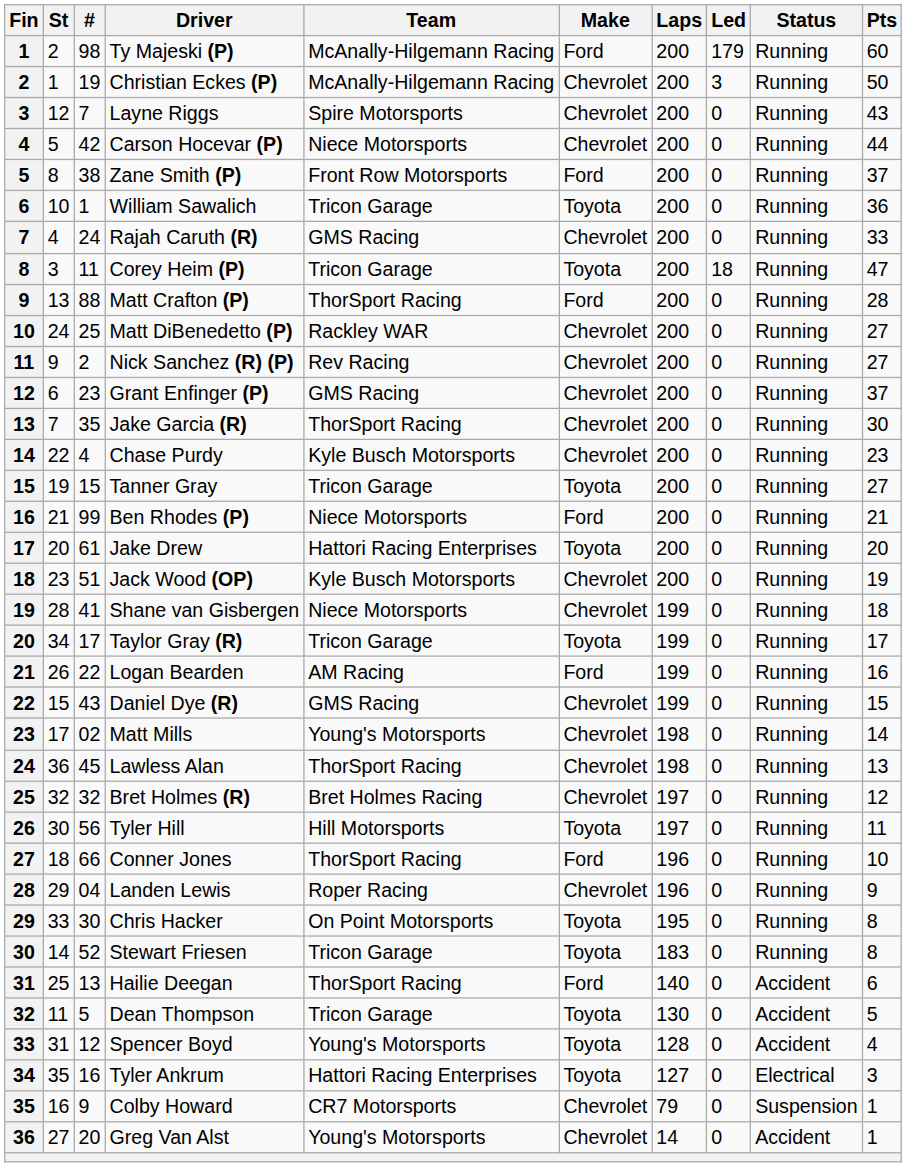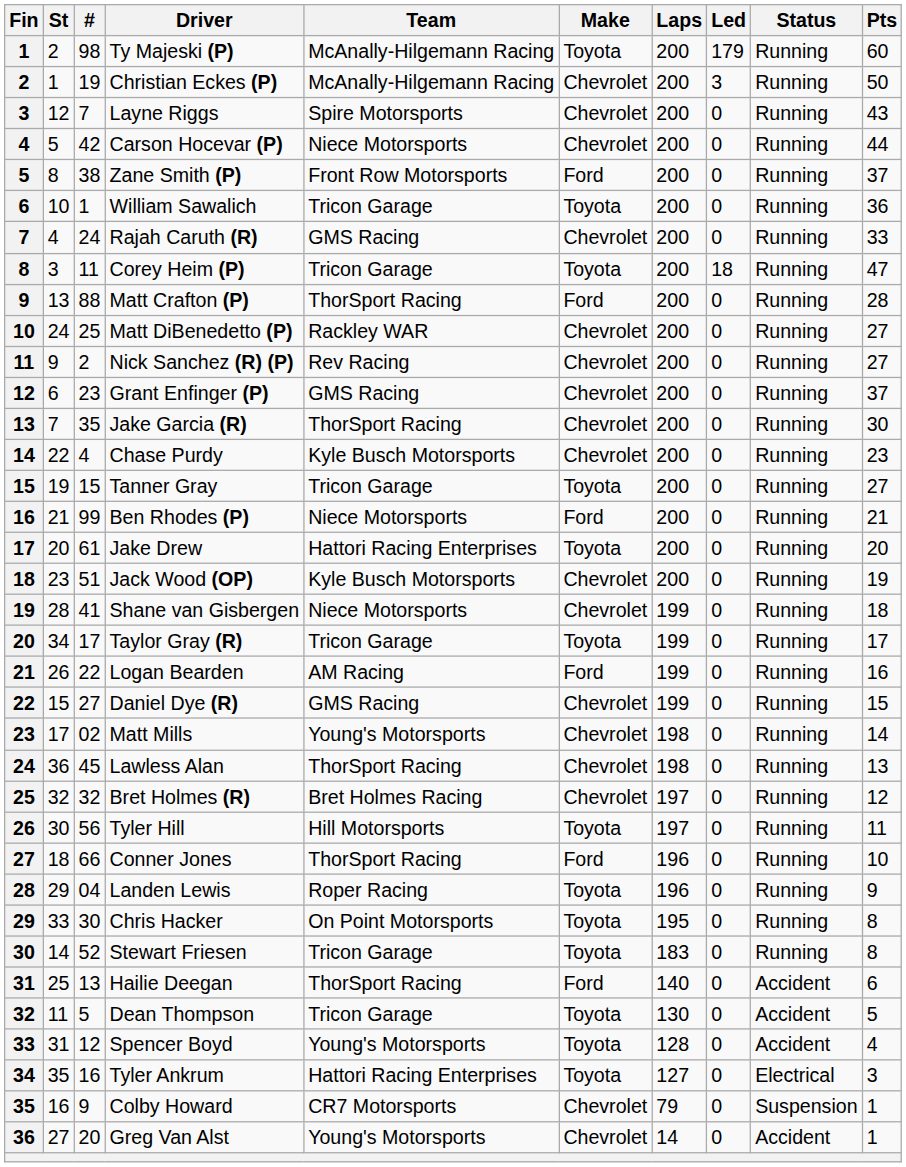 <table class="wikitable" style="font-size:95%">
 <tr>
 <th>Fin</th>
 <th>St</th>
 <th>#</th>
 <th>Driver</th>
 <th>Team</th>
 <th>Make</th>
 <th>Laps</th>
 <th>Led</th>
 <th>Status</th>
 <th>Pts</th>
 </tr>
 <tr>
 <th>1</th>
 <td>2</td>
 <td>98</td>
 <td>Ty Majeski <strong>(P)</strong></td>
 <td>McAnally-Hilgemann Racing</td>
-<td>Ford</td>
+<td>Toyota</td>
 <td>200</td>
 <td>179</td>
 <td>Running</td>
 <td>60</td>
 </tr>
 <tr>
 <th>2</th>
 <td>1</td>
 <td>19</td>
 <td>Christian Eckes <strong>(P)</strong></td>
 <td>McAnally-Hilgemann Racing</td>
 <td>Chevrolet</td>
 <td>200</td>
 <td>3</td>
 <td>Running</td>
 <td>50</td>
 </tr>
 <tr>
 <th>3</th>
 <td>12</td>
 <td>7</td>
 <td>Layne Riggs</td>
 <td>Spire Motorsports</td>
 <td>Chevrolet</td>
 <td>200</td>
 <td>0</td>
 <td>Running</td>
 <td>43</td>
 </tr>
 <tr>
 <th>4</th>
 <td>5</td>
 <td>42</td>
 <td>Carson Hocevar <strong>(P)</strong></td>
 <td>Niece Motorsports</td>
 <td>Chevrolet</td>
 <td>200</td>
 <td>0</td>
 <td>Running</td>
 <td>44</td>
 </tr>
 <tr>
 <th>5</th>
 <td>8</td>
 <td>38</td>
 <td>Zane Smith <strong>(P)</strong></td>
 <td>Front Row Motorsports</td>
 <td>Ford</td>
 <td>200</td>
 <td>0</td>
 <td>Running</td>
 <td>37</td>
 </tr>
 <tr>
 <th>6</th>
 <td>10</td>
 <td>1</td>
 <td>William Sawalich</td>
 <td>Tricon Garage</td>
 <td>Toyota</td>
 <td>200</td>
 <td>0</td>
 <td>Running</td>
 <td>36</td>
 </tr>
 <tr>
 <th>7</th>
 <td>4</td>
 <td>24</td>
 <td>Rajah Caruth <strong>(R)</strong></td>
 <td>GMS Racing</td>
 <td>Chevrolet</td>
 <td>200</td>
 <td>0</td>
 <td>Running</td>
 <td>33</td>
 </tr>
 <tr>
 <th>8</th>
 <td>3</td>
 <td>11</td>
 <td>Corey Heim <strong>(P)</strong></td>
 <td>Tricon Garage</td>
 <td>Toyota</td>
 <td>200</td>
 <td>18</td>
 <td>Running</td>
 <td>47</td>
 </tr>
 <tr>
 <th>9</th>
 <td>13</td>
 <td>88</td>
 <td>Matt Crafton <strong>(P)</strong></td>
 <td>ThorSport Racing</td>
 <td>Ford</td>
 <td>200</td>
 <td>0</td>
 <td>Running</td>
 <td>28</td>
 </tr>
 <tr>
 <th>10</th>
 <td>24</td>
 <td>25</td>
 <td>Matt DiBenedetto <strong>(P)</strong></td>
 <td>Rackley WAR</td>
 <td>Chevrolet</td>
 <td>200</td>
 <td>0</td>
 <td>Running</td>
 <td>27</td>
 </tr>
 <tr>
 <th>11</th>
 <td>9</td>
 <td>2</td>
 <td>Nick Sanchez <strong>(R) (P)</strong></td>
 <td>Rev Racing</td>
 <td>Chevrolet</td>
 <td>200</td>
 <td>0</td>
 <td>Running</td>
 <td>27</td>
 </tr>
 <tr>
 <th>12</th>
 <td>6</td>
 <td>23</td>
 <td>Grant Enfinger <strong>(P)</strong></td>
 <td>GMS Racing</td>
 <td>Chevrolet</td>
 <td>200</td>
 <td>0</td>
 <td>Running</td>
 <td>37</td>
 </tr>
 <tr>
 <th>13</th>
 <td>7</td>
 <td>35</td>
 <td>Jake Garcia <strong>(R)</strong></td>
 <td>ThorSport Racing</td>
 <td>Chevrolet</td>
 <td>200</td>
 <td>0</td>
 <td>Running</td>
 <td>30</td>
 </tr>
 <tr>
 <th>14</th>
 <td>22</td>
 <td>4</td>
 <td>Chase Purdy</td>
 <td>Kyle Busch Motorsports</td>
 <td>Chevrolet</td>
 <td>200</td>
 <td>0</td>
 <td>Running</td>
 <td>23</td>
 </tr>
 <tr>
 <th>15</th>
 <td>19</td>
 <td>15</td>
 <td>Tanner Gray</td>
 <td>Tricon Garage</td>
 <td>Toyota</td>
 <td>200</td>
 <td>0</td>
 <td>Running</td>
 <td>27</td>
 </tr>
 <tr>
 <th>16</th>
 <td>21</td>
 <td>99</td>
 <td>Ben Rhodes <strong>(P)</strong></td>
 <td>Niece Motorsports</td>
 <td>Ford</td>
 <td>200</td>
 <td>0</td>
 <td>Running</td>
 <td>21</td>
 </tr>
 <tr>
 <th>17</th>
 <td>20</td>
 <td>61</td>
 <td>Jake Drew</td>
 <td>Hattori Racing Enterprises</td>
 <td>Toyota</td>
 <td>200</td>
 <td>0</td>
 <td>Running</td>
 <td>20</td>
 </tr>
 <tr>
 <th>18</th>
 <td>23</td>
 <td>51</td>
 <td>Jack Wood <strong>(OP)</strong></td>
 <td>Kyle Busch Motorsports</td>
 <td>Chevrolet</td>
 <td>200</td>
 <td>0</td>
 <td>Running</td>
 <td>19</td>
 </tr>
 <tr>
 <th>19</th>
 <td>28</td>
 <td>41</td>
 <td>Shane van Gisbergen</td>
 <td>Niece Motorsports</td>
 <td>Chevrolet</td>
 <td>199</td>
 <td>0</td>
 <td>Running</td>
 <td>18</td>
 </tr>
 <tr>
 <th>20</th>
 <td>34</td>
 <td>17</td>
 <td>Taylor Gray <strong>(R)</strong></td>
 <td>Tricon Garage</td>
 <td>Toyota</td>
 <td>199</td>
 <td>0</td>
 <td>Running</td>
 <td>17</td>
 </tr>
 <tr>
 <th>21</th>
 <td>26</td>
 <td>22</td>
 <td>Logan Bearden</td>
 <td>AM Racing</td>
 <td>Ford</td>
 <td>199</td>
 <td>0</td>
 <td>Running</td>
 <td>16</td>
 </tr>
 <tr>
 <th>22</th>
 <td>15</td>
-<td>43</td>
+<td>27</td>
 <td>Daniel Dye <strong>(R)</strong></td>
 <td>GMS Racing</td>
 <td>Chevrolet</td>
 <td>199</td>
 <td>0</td>
 <td>Running</td>
 <td>15</td>
 </tr>
 <tr>
 <th>23</th>
 <td>17</td>
 <td>02</td>
 <td>Matt Mills</td>
 <td>Young's Motorsports</td>
 <td>Chevrolet</td>
 <td>198</td>
 <td>0</td>
 <td>Running</td>
 <td>14</td>
 </tr>
 <tr>
 <th>24</th>
 <td>36</td>
 <td>45</td>
 <td>Lawless Alan</td>
 <td>ThorSport Racing</td>
 <td>Chevrolet</td>
 <td>198</td>
 <td>0</td>
 <td>Running</td>
 <td>13</td>
 </tr>
 <tr>
 <th>25</th>
 <td>32</td>
 <td>32</td>
 <td>Bret Holmes <strong>(R)</strong></td>
 <td>Bret Holmes Racing</td>
 <td>Chevrolet</td>
 <td>197</td>
 <td>0</td>
 <td>Running</td>
 <td>12</td>
 </tr>
 <tr>
 <th>26</th>
 <td>30</td>
 <td>56</td>
 <td>Tyler Hill</td>
 <td>Hill Motorsports</td>
 <td>Toyota</td>
 <td>197</td>
 <td>0</td>
 <td>Running</td>
 <td>11</td>
 </tr>
 <tr>
 <th>27</th>
 <td>18</td>
 <td>66</td>
 <td>Conner Jones</td>
 <td>ThorSport Racing</td>
 <td>Ford</td>
 <td>196</td>
 <td>0</td>
 <td>Running</td>
 <td>10</td>
 </tr>
 <tr>
 <th>28</th>
 <td>29</td>
 <td>04</td>
 <td>Landen Lewis</td>
 <td>Roper Racing</td>
-<td>Chevrolet</td>
+<td>Toyota</td>
 <td>196</td>
 <td>0</td>
 <td>Running</td>
 <td>9</td>
 </tr>
 <tr>
 <th>29</th>
 <td>33</td>
 <td>30</td>
 <td>Chris Hacker</td>
 <td>On Point Motorsports</td>
 <td>Toyota</td>
 <td>195</td>
 <td>0</td>
 <td>Running</td>
 <td>8</td>
 </tr>
 <tr>
 <th>30</th>
 <td>14</td>
 <td>52</td>
 <td>Stewart Friesen</td>
 <td>Tricon Garage</td>
 <td>Toyota</td>
 <td>183</td>
 <td>0</td>
 <td>Running</td>
 <td>8</td>
 </tr>
 <tr>
 <th>31</th>
 <td>25</td>
 <td>13</td>
 <td>Hailie Deegan</td>
 <td>ThorSport Racing</td>
 <td>Ford</td>
 <td>140</td>
 <td>0</td>
 <td>Accident</td>
 <td>6</td>
 </tr>
 <tr>
 <th>32</th>
 <td>11</td>
 <td>5</td>
 <td>Dean Thompson</td>
 <td>Tricon Garage</td>
 <td>Toyota</td>
 <td>130</td>
 <td>0</td>
 <td>Accident</td>
 <td>5</td>
 </tr>
 <tr>
 <th>33</th>
 <td>31</td>
 <td>12</td>
 <td>Spencer Boyd</td>
 <td>Young's Motorsports</td>
 <td>Toyota</td>
 <td>128</td>
 <td>0</td>
 <td>Accident</td>
 <td>4</td>
 </tr>
 <tr>
 <th>34</th>
 <td>35</td>
 <td>16</td>
 <td>Tyler Ankrum</td>
 <td>Hattori Racing Enterprises</td>
 <td>Toyota</td>
 <td>127</td>
 <td>0</td>
 <td>Electrical</td>
 <td>3</td>
 </tr>
 <tr>
 <th>35</th>
 <td>16</td>
 <td>9</td>
 <td>Colby Howard</td>
 <td>CR7 Motorsports</td>
 <td>Chevrolet</td>
 <td>79</td>
 <td>0</td>
 <td>Suspension</td>
 <td>1</td>
 </tr>
 <tr>
 <th>36</th>
 <td>27</td>
 <td>20</td>
 <td>Greg Van Alst</td>
 <td>Young's Motorsports</td>
 <td>Chevrolet</td>
 <td>14</td>
 <td>0</td>
 <td>Accident</td>
 <td>1</td>
 </tr>
 <tr>
 <th colspan="10"></th>
 </tr>
 </table>
